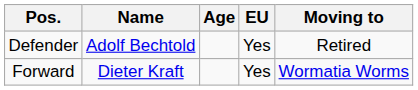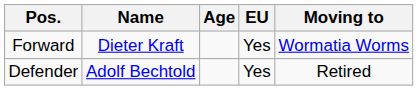 <table class="wikitable" style="text-align: center">
 <tr>
 <th>Pos.</th>
 <th>Name</th>
 <th>Age</th>
 <th>EU</th>
 <th>Moving to</th>
 </tr>
 <tr>
+<td>Forward</td>
+<td><a href='#'>Dieter Kraft</a></td>
+<td></td>
+<td>Yes</td>
+<td><a href='#'>Wormatia Worms</a></td>
+</tr>
+<tr>
 <td>Defender</td>
 <td><a href='#'>Adolf Bechtold</a></td>
 <td></td>
 <td>Yes</td>
 <td>Retired</td>
 </tr>
-<tr>
-<td>Forward</td>
-<td><a href='#'>Dieter Kraft</a></td>
-<td></td>
-<td>Yes</td>
-<td><a href='#'>Wormatia Worms</a></td>
-</tr>
 </table>
